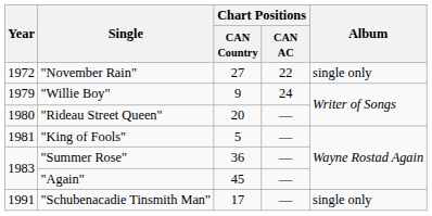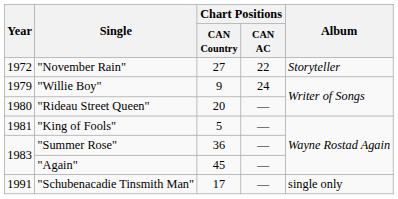 <table class="wikitable">
 <tr>
 <th rowspan="2">Year</th>
 <th rowspan="2">Single</th>
 <th colspan="2">Chart Positions</th>
 <th rowspan="2">Album</th>
 </tr>
 <tr>
 <th width="50"><small>CAN Country</small></th>
 <th width="50"><small>CAN AC</small></th>
 </tr>
 <tr>
 <td>1972</td>
 <td>"November Rain"</td>
 <td align="center">27</td>
 <td align="center">22</td>
-<td>single only</td>
+<td><em>Storyteller</em></td>
 </tr>
 <tr>
 <td>1979</td>
 <td>"Willie Boy"</td>
 <td align="center">9</td>
 <td align="center">24</td>
 <td rowspan="2"><em>Writer of Songs</em></td>
 </tr>
 <tr>
 <td>1980</td>
 <td>"Rideau Street Queen"</td>
 <td align="center">20</td>
 <td align="center">—</td>
 </tr>
 <tr>
 <td>1981</td>
 <td>"King of Fools"</td>
 <td align="center">5</td>
 <td align="center">—</td>
 <td rowspan="3"><em>Wayne Rostad Again</em></td>
 </tr>
 <tr>
 <td rowspan="2">1983</td>
 <td>"Summer Rose"</td>
 <td align="center">36</td>
 <td align="center">—</td>
 </tr>
 <tr>
 <td>"Again"</td>
 <td align="center">45</td>
 <td align="center">—</td>
 </tr>
 <tr>
 <td>1991</td>
 <td>"Schubenacadie Tinsmith Man"</td>
 <td align="center">17</td>
 <td align="center">—</td>
 <td>single only</td>
 </tr>
 </table>
